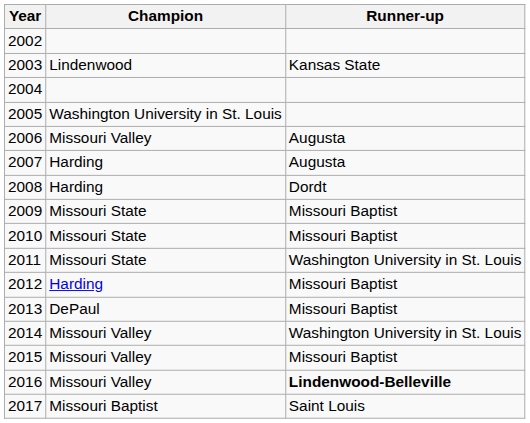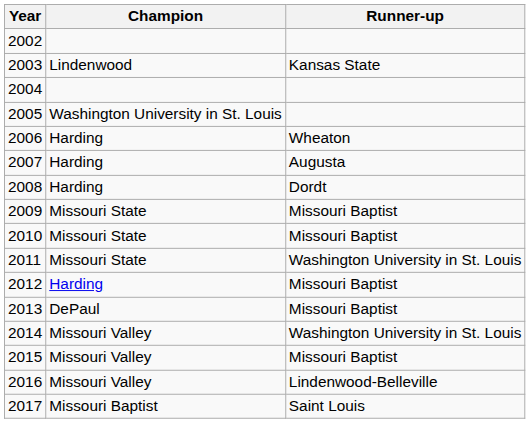 <table class="wikitable">
 <tr>
 <th>Year</th>
 <th>Champion</th>
 <th>Runner-up</th>
 </tr>
 <tr>
 <td>2002</td>
 <td></td>
 <td></td>
 </tr>
 <tr>
 <td>2003</td>
 <td>Lindenwood</td>
 <td>Kansas State</td>
 </tr>
 <tr>
 <td>2004</td>
 <td></td>
 <td></td>
 </tr>
 <tr>
 <td>2005</td>
 <td>Washington University in St. Louis</td>
 <td></td>
 </tr>
 <tr>
 <td>2006</td>
-<td>Missouri Valley</td>
-<td>Augusta</td>
+<td>Harding</td>
+<td>Wheaton</td>
 </tr>
 <tr>
 <td>2007</td>
 <td>Harding</td>
 <td>Augusta</td>
 </tr>
 <tr>
 <td>2008</td>
 <td>Harding</td>
 <td>Dordt</td>
 </tr>
 <tr>
 <td>2009</td>
 <td>Missouri State</td>
 <td>Missouri Baptist</td>
 </tr>
 <tr>
 <td>2010</td>
 <td>Missouri State</td>
 <td>Missouri Baptist</td>
 </tr>
 <tr>
 <td>2011</td>
 <td>Missouri State</td>
 <td>Washington University in St. Louis</td>
 </tr>
 <tr>
 <td>2012</td>
 <td><a href='#'>Harding</a></td>
 <td>Missouri Baptist</td>
 </tr>
 <tr>
 <td>2013</td>
 <td>DePaul</td>
 <td>Missouri Baptist</td>
 </tr>
 <tr>
 <td>2014</td>
 <td>Missouri Valley</td>
 <td>Washington University in St. Louis</td>
 </tr>
 <tr>
 <td>2015</td>
 <td>Missouri Valley</td>
 <td>Missouri Baptist</td>
 </tr>
 <tr>
 <td>2016</td>
 <td>Missouri Valley</td>
-<td><strong>Lindenwood-Belleville</strong></td>
+<td>Lindenwood-Belleville</td>
 </tr>
 <tr>
 <td>2017</td>
 <td>Missouri Baptist</td>
 <td>Saint Louis</td>
 </tr>
 </table>
